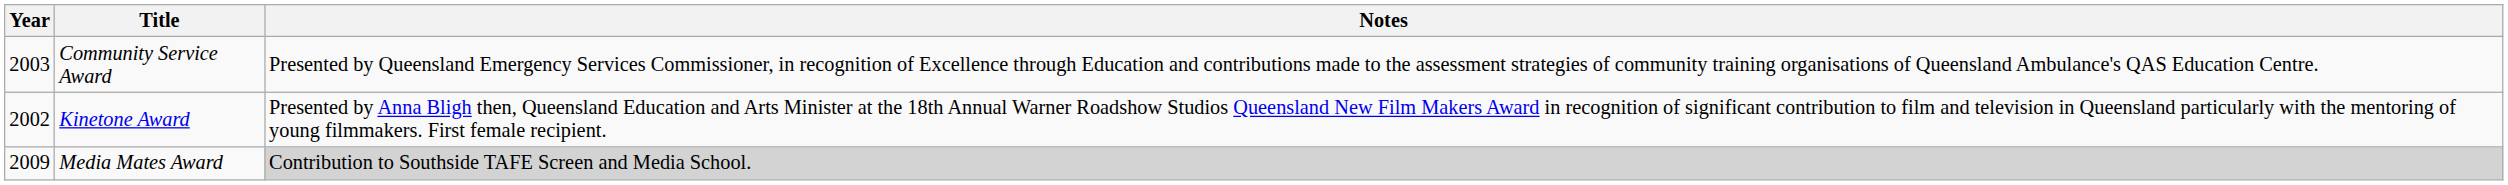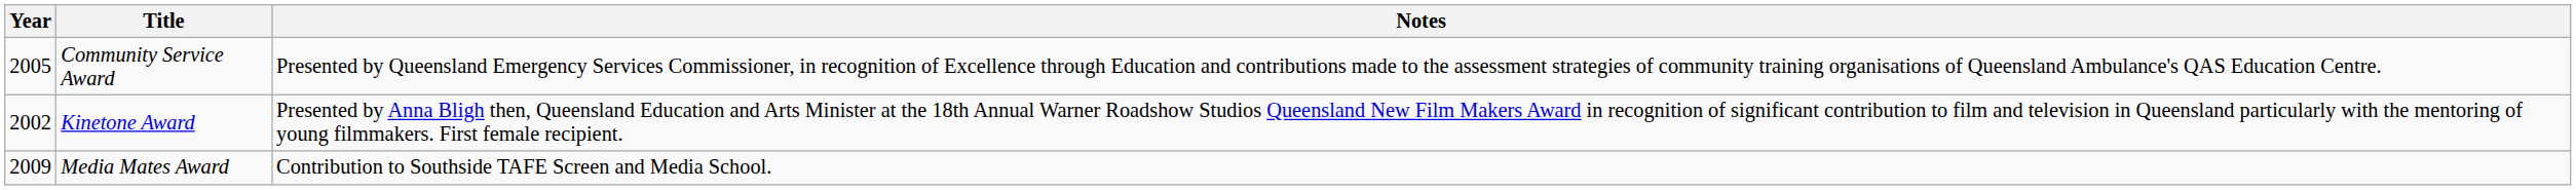 <table class="wikitable">
 <tr>
 <th>Year</th>
 <th>Title</th>
 <th>Notes</th>
 </tr>
 <tr>
-<td>2003</td>
+<td>2005</td>
 <td><em>Community Service Award</em></td>
 <td>Presented by Queensland Emergency Services Commissioner, in recognition of Excellence through Education and contributions made to the assessment strategies of community training organisations of Queensland Ambulance's QAS Education Centre.</td>
 </tr>
 <tr>
 <td>2002</td>
 <td><em><a href='#'>Kinetone Award</a></em></td>
 <td>Presented by <a href='#'>Anna Bligh</a> then, Queensland Education and Arts Minister at the 18th Annual Warner Roadshow Studios <a href='#'>Queensland New Film Makers Award</a> in recognition of significant contribution to film and television in Queensland particularly with the mentoring of young filmmakers. First female recipient.</td>
 </tr>
 <tr>
 <td>2009</td>
 <td><em>Media Mates Award</em></td>
-<td style="background: lightgrey;">Contribution to Southside TAFE Screen and Media School.</td>
+<td>Contribution to Southside TAFE Screen and Media School.</td>
 </tr>
 </table>
